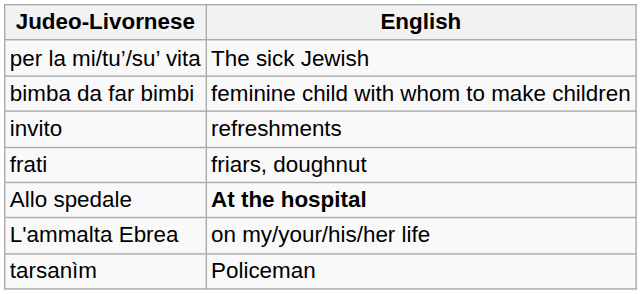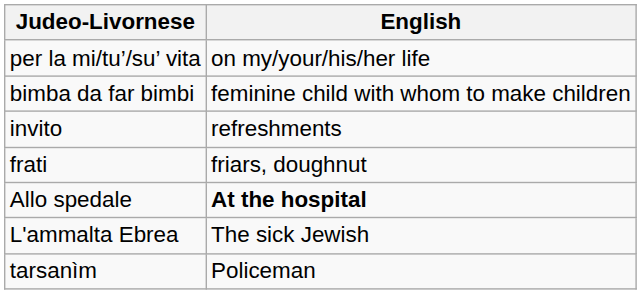 <table class="wikitable">
 <tr>
 <th>Judeo-Livornese</th>
 <th>English</th>
 </tr>
 <tr>
 <td>per la mi/tu’/su’ vita</td>
-<td>The sick Jewish</td>
+<td>on my/your/his/her life</td>
 </tr>
 <tr>
 <td>bimba da far bimbi</td>
 <td>feminine child with whom to make children</td>
 </tr>
 <tr>
 <td>invito</td>
 <td>refreshments</td>
 </tr>
 <tr>
 <td>frati</td>
 <td>friars, doughnut</td>
 </tr>
 <tr>
 <td>Allo spedale</td>
 <td><strong>At the hospital</strong></td>
 </tr>
 <tr>
 <td>L'ammalta Ebrea</td>
-<td>on my/your/his/her life</td>
+<td>The sick Jewish</td>
 </tr>
 <tr>
 <td>tarsanìm</td>
 <td>Policeman</td>
 </tr>
 </table>
